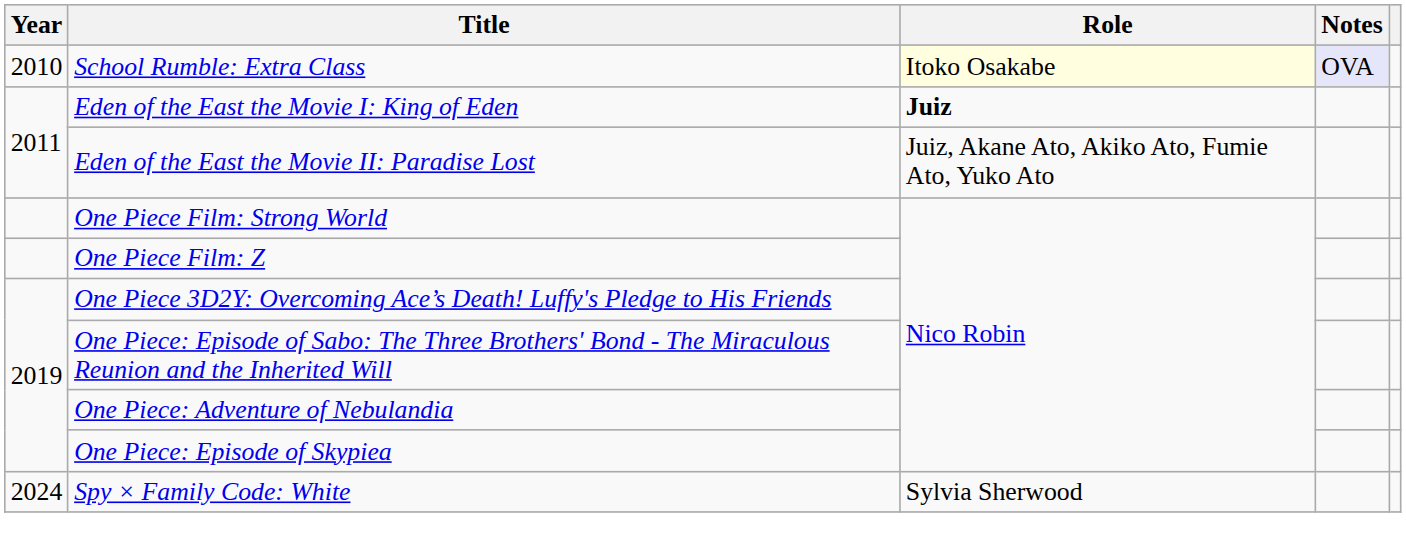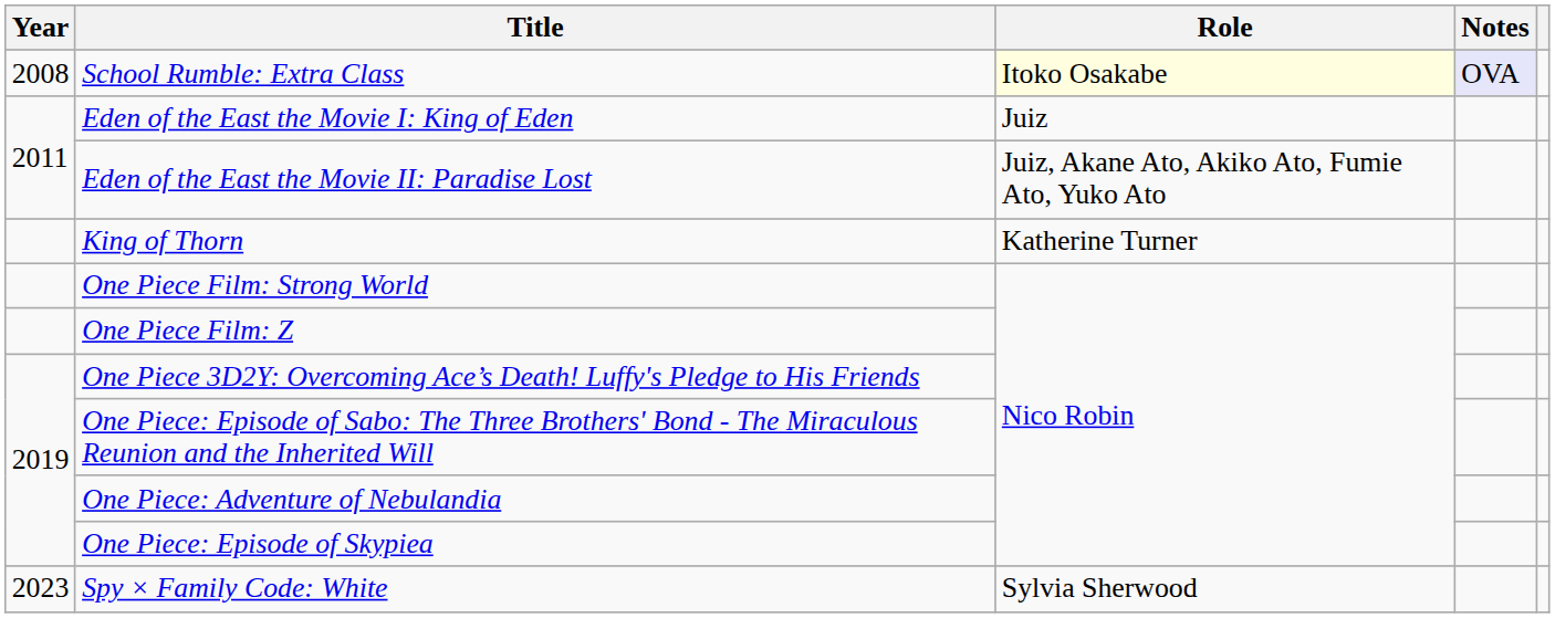 <table class="wikitable sortable plainrowheaders">
 <tr>
 <th>Year</th>
 <th>Title</th>
 <th>Role</th>
 <th class="unsortable">Notes</th>
 <th class="unsortable"></th>
 </tr>
 <tr>
-<td>2010</td>
+<td>2008</td>
 <td><em><a href='#'>School Rumble: Extra Class</a></em></td>
 <td style="background: lightyellow;">Itoko Osakabe</td>
 <td style="background: lavender;">OVA</td>
 <td></td>
 </tr>
 <tr>
 <td rowspan="2">2011</td>
 <td><em><a href='#'>Eden of the East the Movie I: King of Eden</a></em></td>
-<td><strong>Juiz</strong></td>
+<td>Juiz</td>
 <td></td>
 <td></td>
 </tr>
 <tr>
 <td><em><a href='#'>Eden of the East the Movie II: Paradise Lost</a></em></td>
 <td>Juiz, Akane Ato, Akiko Ato, Fumie Ato, Yuko Ato</td>
+<td></td>
+<td></td>
+</tr>
+<tr>
+<td></td>
+<td><em><a href='#'>King of Thorn</a></em></td>
+<td>Katherine Turner</td>
 <td></td>
 <td></td>
 </tr>
 <tr>
 <td></td>
 <td><em><a href='#'>One Piece Film: Strong World</a></em></td>
 <td rowspan="6"><a href='#'>Nico Robin</a></td>
 <td></td>
 <td></td>
 </tr>
 <tr>
 <td></td>
 <td><em><a href='#'>One Piece Film: Z</a></em></td>
 <td></td>
 <td></td>
 </tr>
 <tr>
 <td rowspan="4">2019</td>
 <td><em><a href='#'>One Piece 3D2Y: Overcoming Ace’s Death! Luffy's Pledge to His Friends</a></em></td>
 <td></td>
 <td></td>
 </tr>
 <tr>
 <td><em><a href='#'>One Piece: Episode of Sabo: The Three Brothers' Bond - The Miraculous Reunion and the Inherited Will</a></em></td>
 <td></td>
 <td></td>
 </tr>
 <tr>
 <td><em><a href='#'>One Piece: Adventure of Nebulandia</a></em></td>
 <td></td>
 <td></td>
 </tr>
 <tr>
 <td><em><a href='#'>One Piece: Episode of Skypiea</a></em></td>
 <td></td>
 <td></td>
 </tr>
 <tr>
-<td>2024</td>
+<td>2023</td>
 <td><em><a href='#'>Spy × Family Code: White</a></em></td>
 <td>Sylvia Sherwood</td>
 <td></td>
 <td></td>
 </tr>
 </table>
